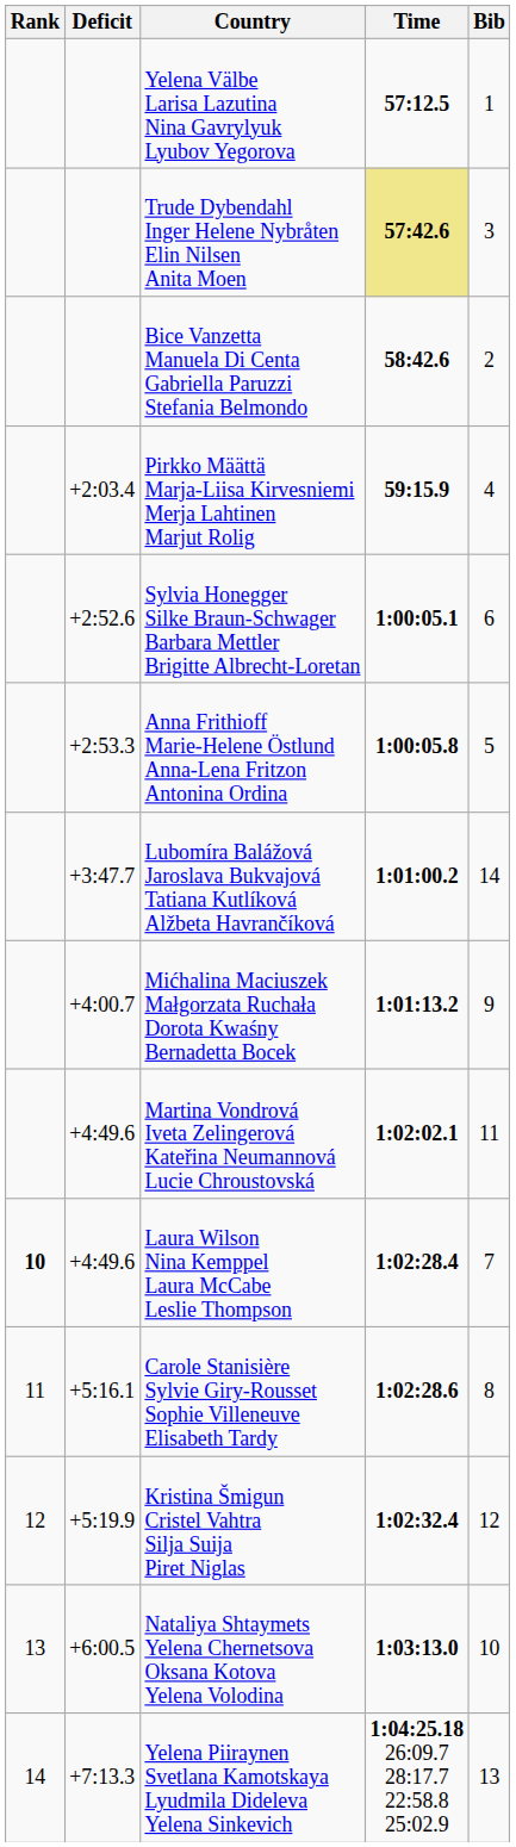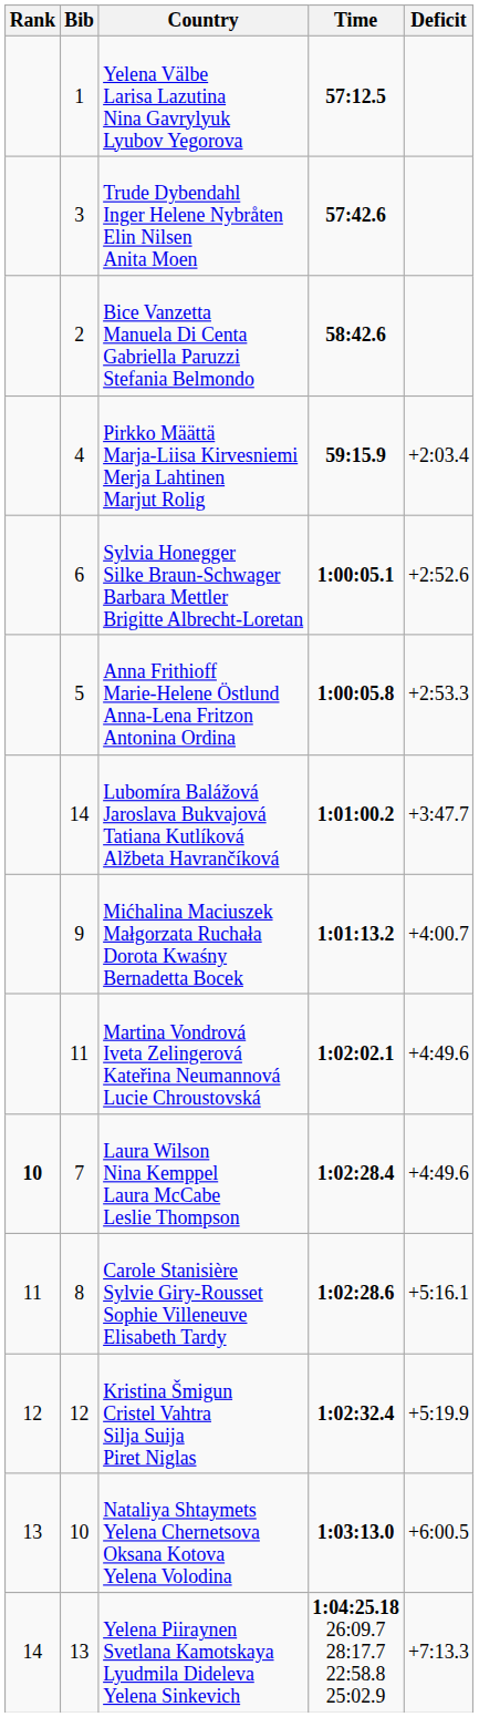 <table class="wikitable sortable" style="text-align:center">
 <tr>
 <th>Rank</th>
-<th>Deficit</th>
+<th>Bib</th>
 <th>Country</th>
 <th>Time</th>
-<th>Bib</th>
+<th>Deficit</th>
 </tr>
 <tr>
 <td></td>
-<td></td>
+<td>1</td>
 <td align="left"><br><a href='#'>Yelena Välbe</a><br> <a href='#'>Larisa Lazutina</a><br><a href='#'>Nina Gavrylyuk</a><br><a href='#'>Lyubov Yegorova</a></td>
 <td><strong>57:12.5</strong></td>
-<td>1</td>
+<td></td>
 </tr>
 <tr>
 <td></td>
+<td>3</td>
+<td align="left"><br><a href='#'>Trude Dybendahl</a><br> <a href='#'>Inger Helene Nybråten</a><br><a href='#'>Elin Nilsen</a><br><a href='#'>Anita Moen</a></td>
+<td><strong>57:42.6</strong></td>
 <td align=right></td>
-<td align="left"><br><a href='#'>Trude Dybendahl</a><br> <a href='#'>Inger Helene Nybråten</a><br><a href='#'>Elin Nilsen</a><br><a href='#'>Anita Moen</a></td>
-<td style="background: khaki;"><strong>57:42.6</strong></td>
-<td>3</td>
 </tr>
 <tr>
 <td></td>
-<td align=right></td>
+<td>2</td>
 <td align="left"><br><a href='#'>Bice Vanzetta</a><br> <a href='#'>Manuela Di Centa</a><br><a href='#'>Gabriella Paruzzi</a><br><a href='#'>Stefania Belmondo</a></td>
 <td><strong>58:42.6</strong></td>
-<td>2</td>
+<td align=right></td>
 </tr>
 <tr>
 <td></td>
-<td align=right>+2:03.4</td>
+<td>4</td>
 <td align="left"><br><a href='#'>Pirkko Määttä</a><br><a href='#'>Marja-Liisa Kirvesniemi</a><br><a href='#'>Merja Lahtinen</a><br><a href='#'>Marjut Rolig</a></td>
 <td><strong>59:15.9</strong></td>
-<td>4</td>
+<td align=right>+2:03.4</td>
 </tr>
 <tr>
 <td></td>
-<td align=right>+2:52.6</td>
+<td>6</td>
 <td align="left"><br><a href='#'>Sylvia Honegger</a><br><a href='#'>Silke Braun-Schwager</a><br><a href='#'>Barbara Mettler</a><br><a href='#'>Brigitte Albrecht-Loretan</a></td>
 <td><strong>1:00:05.1</strong></td>
-<td>6</td>
+<td align=right>+2:52.6</td>
 </tr>
 <tr>
 <td></td>
-<td align=right>+2:53.3</td>
+<td>5</td>
 <td align="left"><br><a href='#'>Anna Frithioff</a><br><a href='#'>Marie-Helene Östlund</a><br><a href='#'>Anna-Lena Fritzon</a><br><a href='#'>Antonina Ordina</a></td>
 <td><strong>1:00:05.8</strong></td>
-<td>5</td>
+<td align=right>+2:53.3</td>
 </tr>
 <tr>
 <td></td>
-<td align=right>+3:47.7</td>
+<td>14</td>
 <td align="left"><br><a href='#'>Lubomíra Balážová</a><br><a href='#'>Jaroslava Bukvajová</a><br><a href='#'>Tatiana Kutlíková</a><br><a href='#'>Alžbeta Havrančíková</a></td>
 <td><strong>1:01:00.2</strong></td>
-<td>14</td>
+<td align=right>+3:47.7</td>
 </tr>
 <tr>
 <td></td>
-<td align=right>+4:00.7</td>
+<td>9</td>
 <td align="left"><br><a href='#'>Mićhalina Maciuszek</a><br><a href='#'>Małgorzata Ruchała</a><br><a href='#'>Dorota Kwaśny</a><br><a href='#'>Bernadetta Bocek</a></td>
 <td><strong>1:01:13.2</strong></td>
-<td>9</td>
+<td align=right>+4:00.7</td>
 </tr>
 <tr>
 <td></td>
-<td align=right>+4:49.6</td>
+<td>11</td>
 <td align="left"><br><a href='#'>Martina Vondrová</a><br><a href='#'>Iveta Zelingerová</a><br><a href='#'>Kateřina Neumannová</a><br><a href='#'>Lucie Chroustovská</a></td>
 <td><strong>1:02:02.1</strong></td>
-<td>11</td>
+<td align=right>+4:49.6</td>
 </tr>
 <tr>
 <td><strong>10</strong></td>
-<td align=right>+4:49.6</td>
+<td>7</td>
 <td align="left"><br><a href='#'>Laura Wilson</a><br><a href='#'>Nina Kemppel</a><br><a href='#'>Laura McCabe</a><br><a href='#'>Leslie Thompson</a></td>
 <td><strong>1:02:28.4</strong></td>
-<td>7</td>
+<td align=right>+4:49.6</td>
 </tr>
 <tr>
 <td>11</td>
-<td align=right>+5:16.1</td>
+<td>8</td>
 <td align="left"><br><a href='#'>Carole Stanisière</a><br><a href='#'>Sylvie Giry-Rousset</a><br><a href='#'>Sophie Villeneuve</a><br><a href='#'>Elisabeth Tardy</a></td>
 <td><strong>1:02:28.6</strong></td>
-<td>8</td>
+<td align=right>+5:16.1</td>
 </tr>
 <tr>
 <td>12</td>
-<td align=right>+5:19.9</td>
+<td>12</td>
 <td align="left"><br><a href='#'>Kristina Šmigun</a><br><a href='#'>Cristel Vahtra</a><br><a href='#'>Silja Suija</a><br><a href='#'>Piret Niglas</a></td>
 <td><strong>1:02:32.4</strong></td>
-<td>12</td>
+<td align=right>+5:19.9</td>
 </tr>
 <tr>
 <td>13</td>
-<td align=right>+6:00.5</td>
+<td>10</td>
 <td align="left"><br><a href='#'>Nataliya Shtaymets</a><br><a href='#'>Yelena Chernetsova</a><br><a href='#'>Oksana Kotova</a><br><a href='#'>Yelena Volodina</a></td>
 <td><strong>1:03:13.0</strong></td>
-<td>10</td>
+<td align=right>+6:00.5</td>
 </tr>
 <tr>
 <td>14</td>
-<td align=right>+7:13.3</td>
+<td>13</td>
 <td align="left"><br><a href='#'>Yelena Piiraynen</a><br><a href='#'>Svetlana Kamotskaya</a><br><a href='#'>Lyudmila Dideleva</a><br><a href='#'>Yelena Sinkevich</a></td>
 <td><strong>1:04:25.18</strong><br>26:09.7<br>28:17.7<br>22:58.8<br>25:02.9</td>
-<td>13</td>
+<td align=right>+7:13.3</td>
 </tr>
 </table>
